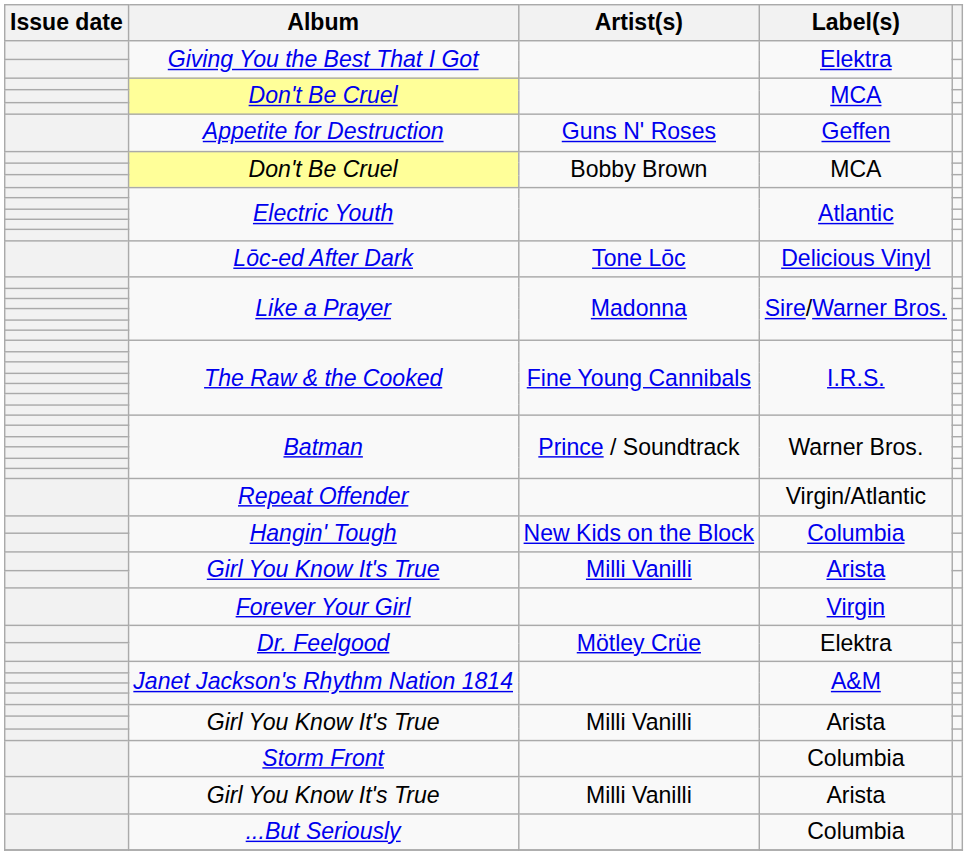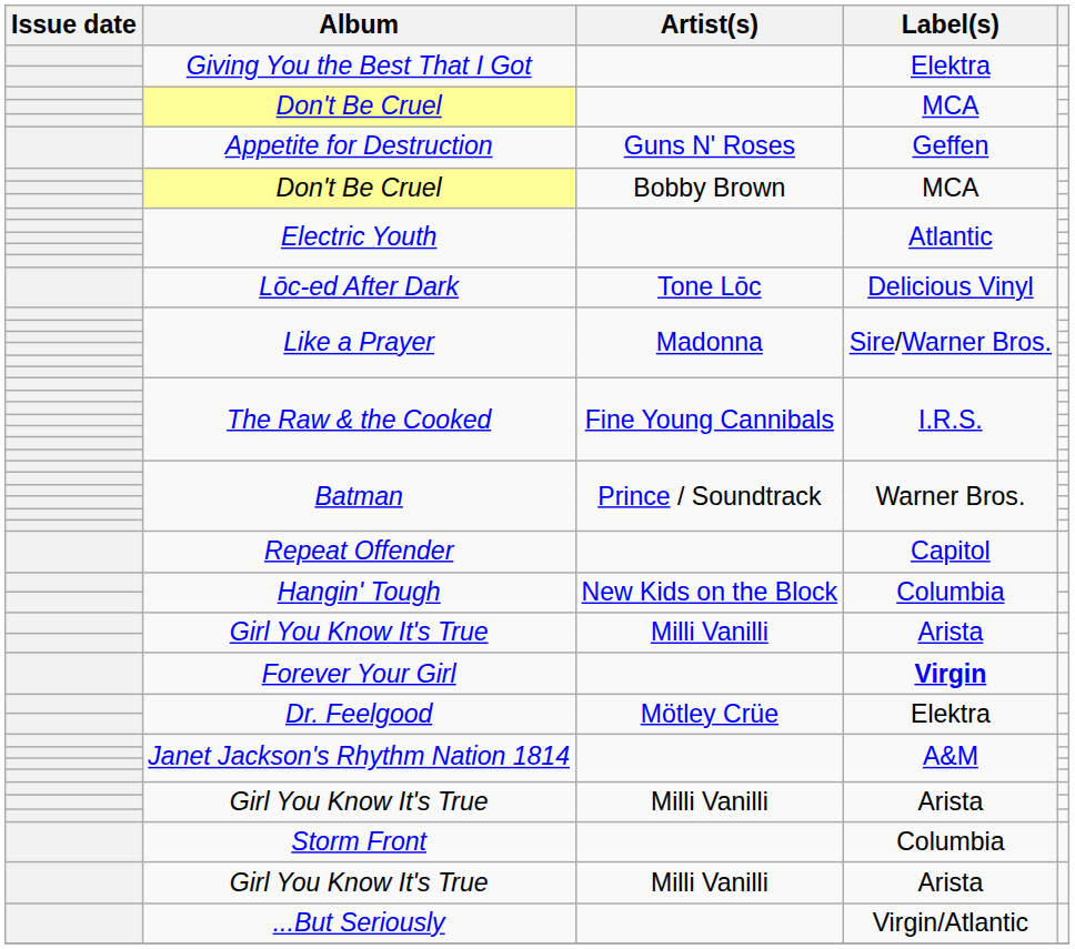 <table class="wikitable sortable plainrowheaders" style="text-align: center">
 <tr>
 <th scope=col>Issue date</th>
 <th scope=col>Album</th>
 <th scope=col>Artist(s)</th>
 <th scope=col>Label(s)</th>
 <th scope=col class="unsortable"></th>
 </tr>
 <tr>
 <th scope="row"></th>
 <td style="text-align: center;" rowspan=2><em><a href='#'>Giving You the Best That I Got</a></em></td>
 <td style="text-align: center;" rowspan=2></td>
 <td style="text-align: center;" rowspan=2><a href='#'>Elektra</a></td>
 <td></td>
 </tr>
 <tr>
 <th scope="row"></th>
 <td></td>
 </tr>
 <tr>
 <th scope="row"></th>
 <td bgcolor=#FFFF99 style="text-align:center;" rowspan=3><em><a href='#'>Don't Be Cruel</a></em> </td>
 <td style="text-align: center;" rowspan=3></td>
 <td style="text-align: center;" rowspan=3><a href='#'>MCA</a></td>
 <td></td>
 </tr>
 <tr>
 <th scope="row"></th>
 <td></td>
 </tr>
 <tr>
 <th scope="row"></th>
 <td></td>
 </tr>
 <tr>
 <th scope="row"></th>
 <td style="text-align: center;"><em><a href='#'>Appetite for Destruction</a></em></td>
 <td style="text-align: center;"><a href='#'>Guns N' Roses</a></td>
 <td style="text-align: center;"><a href='#'>Geffen</a></td>
 <td></td>
 </tr>
 <tr>
 <th scope="row"></th>
 <td bgcolor=#FFFF99 style="text-align:center;" rowspan=3><em>Don't Be Cruel</em> </td>
 <td style="text-align: center;" rowspan=3 data-sort-value="Brown, Bobby">Bobby Brown</td>
 <td style="text-align: center;" rowspan=3>MCA</td>
 <td></td>
 </tr>
 <tr>
 <th scope="row"></th>
 <td></td>
 </tr>
 <tr>
 <th scope="row"></th>
 <td></td>
 </tr>
 <tr>
 <th scope="row"></th>
 <td style="text-align: center;" rowspan=5><em><a href='#'>Electric Youth</a></em></td>
 <td style="text-align: center;" rowspan=5></td>
 <td style="text-align: center;" rowspan=5><a href='#'>Atlantic</a></td>
 <td></td>
 </tr>
 <tr>
 <th scope="row"></th>
 <td></td>
 </tr>
 <tr>
 <th scope="row"></th>
 <td></td>
 </tr>
 <tr>
 <th scope="row"></th>
 <td></td>
 </tr>
 <tr>
 <th scope="row"></th>
 <td></td>
 </tr>
 <tr>
 <th scope="row"></th>
 <td style="text-align: center;"><em><a href='#'>Lōc-ed After Dark</a></em></td>
 <td style="text-align: center;"><a href='#'>Tone Lōc</a></td>
 <td style="text-align: center;"><a href='#'>Delicious Vinyl</a></td>
 <td></td>
 </tr>
 <tr>
 <th scope="row"></th>
 <td style="text-align: center;" rowspan=6><em><a href='#'>Like a Prayer</a></em></td>
 <td style="text-align: center;" rowspan=6><a href='#'>Madonna</a></td>
 <td style="text-align: center;" rowspan=6><a href='#'>Sire</a>/<a href='#'>Warner Bros.</a></td>
 <td></td>
 </tr>
 <tr>
 <th scope="row"></th>
 <td></td>
 </tr>
 <tr>
 <th scope="row"></th>
 <td></td>
 </tr>
 <tr>
 <th scope="row"></th>
 <td></td>
 </tr>
 <tr>
 <th scope="row"></th>
 <td></td>
 </tr>
 <tr>
 <th scope="row"></th>
 <td></td>
 </tr>
 <tr>
 <th scope="row"></th>
 <td style="text-align: center;" rowspan=7><em><a href='#'>The Raw & the Cooked</a></em></td>
 <td style="text-align: center;" rowspan=7><a href='#'>Fine Young Cannibals</a></td>
 <td style="text-align: center;" rowspan=7><a href='#'>I.R.S.</a></td>
 <td></td>
 </tr>
 <tr>
 <th scope="row"></th>
 <td></td>
 </tr>
 <tr>
 <th scope="row"></th>
 <td></td>
 </tr>
 <tr>
 <th scope="row"></th>
 <td></td>
 </tr>
 <tr>
 <th scope="row"></th>
 <td></td>
 </tr>
 <tr>
 <th scope="row"></th>
 <td></td>
 </tr>
 <tr>
 <th scope="row"></th>
 <td></td>
 </tr>
 <tr>
 <th scope="row"></th>
 <td style="text-align: center;" rowspan=6><em><a href='#'>Batman</a></em></td>
 <td style="text-align: center;" rowspan=6><a href='#'>Prince</a> / Soundtrack</td>
 <td style="text-align: center;" rowspan=6>Warner Bros.</td>
 <td></td>
 </tr>
 <tr>
 <th scope="row"></th>
 <td></td>
 </tr>
 <tr>
 <th scope="row"></th>
 <td></td>
 </tr>
 <tr>
 <th scope="row"></th>
 <td></td>
 </tr>
 <tr>
 <th scope="row"></th>
 <td></td>
 </tr>
 <tr>
 <th scope="row"></th>
 <td></td>
 </tr>
 <tr>
 <th scope="row"></th>
 <td style="text-align: center;"><em><a href='#'>Repeat Offender</a></em></td>
 <td style="text-align: center;"></td>
-<td style="text-align: center;">Virgin/Atlantic</td>
+<td style="text-align: center;"><a href='#'>Capitol</a></td>
 <td></td>
 </tr>
 <tr>
 <th scope="row"></th>
 <td style="text-align: center;" rowspan=2><em><a href='#'>Hangin' Tough</a></em></td>
 <td style="text-align: center;" rowspan=2><a href='#'>New Kids on the Block</a></td>
 <td style="text-align: center;" rowspan=2><a href='#'>Columbia</a></td>
 <td></td>
 </tr>
 <tr>
 <th scope="row"></th>
 <td></td>
 </tr>
 <tr>
 <th scope="row"></th>
 <td style="text-align: center;" rowspan=2><em><a href='#'>Girl You Know It's True</a></em></td>
 <td style="text-align: center;" rowspan=2><a href='#'>Milli Vanilli</a></td>
 <td style="text-align: center;" rowspan=2><a href='#'>Arista</a></td>
 <td></td>
 </tr>
 <tr>
 <th scope="row"></th>
 <td></td>
 </tr>
 <tr>
 <th scope="row"></th>
 <td style="text-align: center;"><em><a href='#'>Forever Your Girl</a></em></td>
 <td style="text-align: center;"></td>
-<td style="text-align: center;"><a href='#'>Virgin</a></td>
+<td style="text-align: center;"><strong><a href='#'>Virgin</a></strong></td>
 <td></td>
 </tr>
 <tr>
 <th scope="row"></th>
 <td style="text-align: center;" rowspan=2><em><a href='#'>Dr. Feelgood</a></em></td>
 <td style="text-align: center;" rowspan=2><a href='#'>Mötley Crüe</a></td>
 <td style="text-align: center;" rowspan=2>Elektra</td>
 <td></td>
 </tr>
 <tr>
 <th scope="row"></th>
 <td></td>
 </tr>
 <tr>
 <th scope="row"></th>
 <td style="text-align: center;" rowspan=4><em><a href='#'>Janet Jackson's Rhythm Nation 1814</a></em></td>
 <td style="text-align: center;" rowspan=4></td>
 <td style="text-align: center;" rowspan=4><a href='#'>A&M</a></td>
 <td></td>
 </tr>
 <tr>
 <th scope="row"></th>
 <td></td>
 </tr>
 <tr>
 <th scope="row"></th>
 <td></td>
 </tr>
 <tr>
 <th scope="row"></th>
 <td></td>
 </tr>
 <tr>
 <th scope="row"></th>
 <td style="text-align: center;" rowspan=3><em>Girl You Know It's True</em></td>
 <td style="text-align: center;" rowspan=3>Milli Vanilli</td>
 <td style="text-align: center;" rowspan=3>Arista</td>
 <td></td>
 </tr>
 <tr>
 <th scope="row"></th>
 <td></td>
 </tr>
 <tr>
 <th scope="row"></th>
 <td></td>
 </tr>
 <tr>
 <th scope="row"></th>
 <td style="text-align: center;"><em><a href='#'>Storm Front</a></em></td>
 <td style="text-align: center;"></td>
 <td style="text-align: center;">Columbia</td>
 <td></td>
 </tr>
 <tr>
 <th scope="row"></th>
 <td style="text-align: center;"><em>Girl You Know It's True</em></td>
 <td style="text-align: center;">Milli Vanilli</td>
 <td style="text-align: center;">Arista</td>
 <td></td>
 </tr>
 <tr>
 <th scope="row"></th>
 <td style="text-align: center;"><em><a href='#'>...But Seriously</a></em></td>
 <td style="text-align: center;"></td>
-<td style="text-align: center;">Columbia</td>
+<td style="text-align: center;">Virgin/Atlantic</td>
 <td></td>
 </tr>
 <tr>
 </tr>
 </table>
